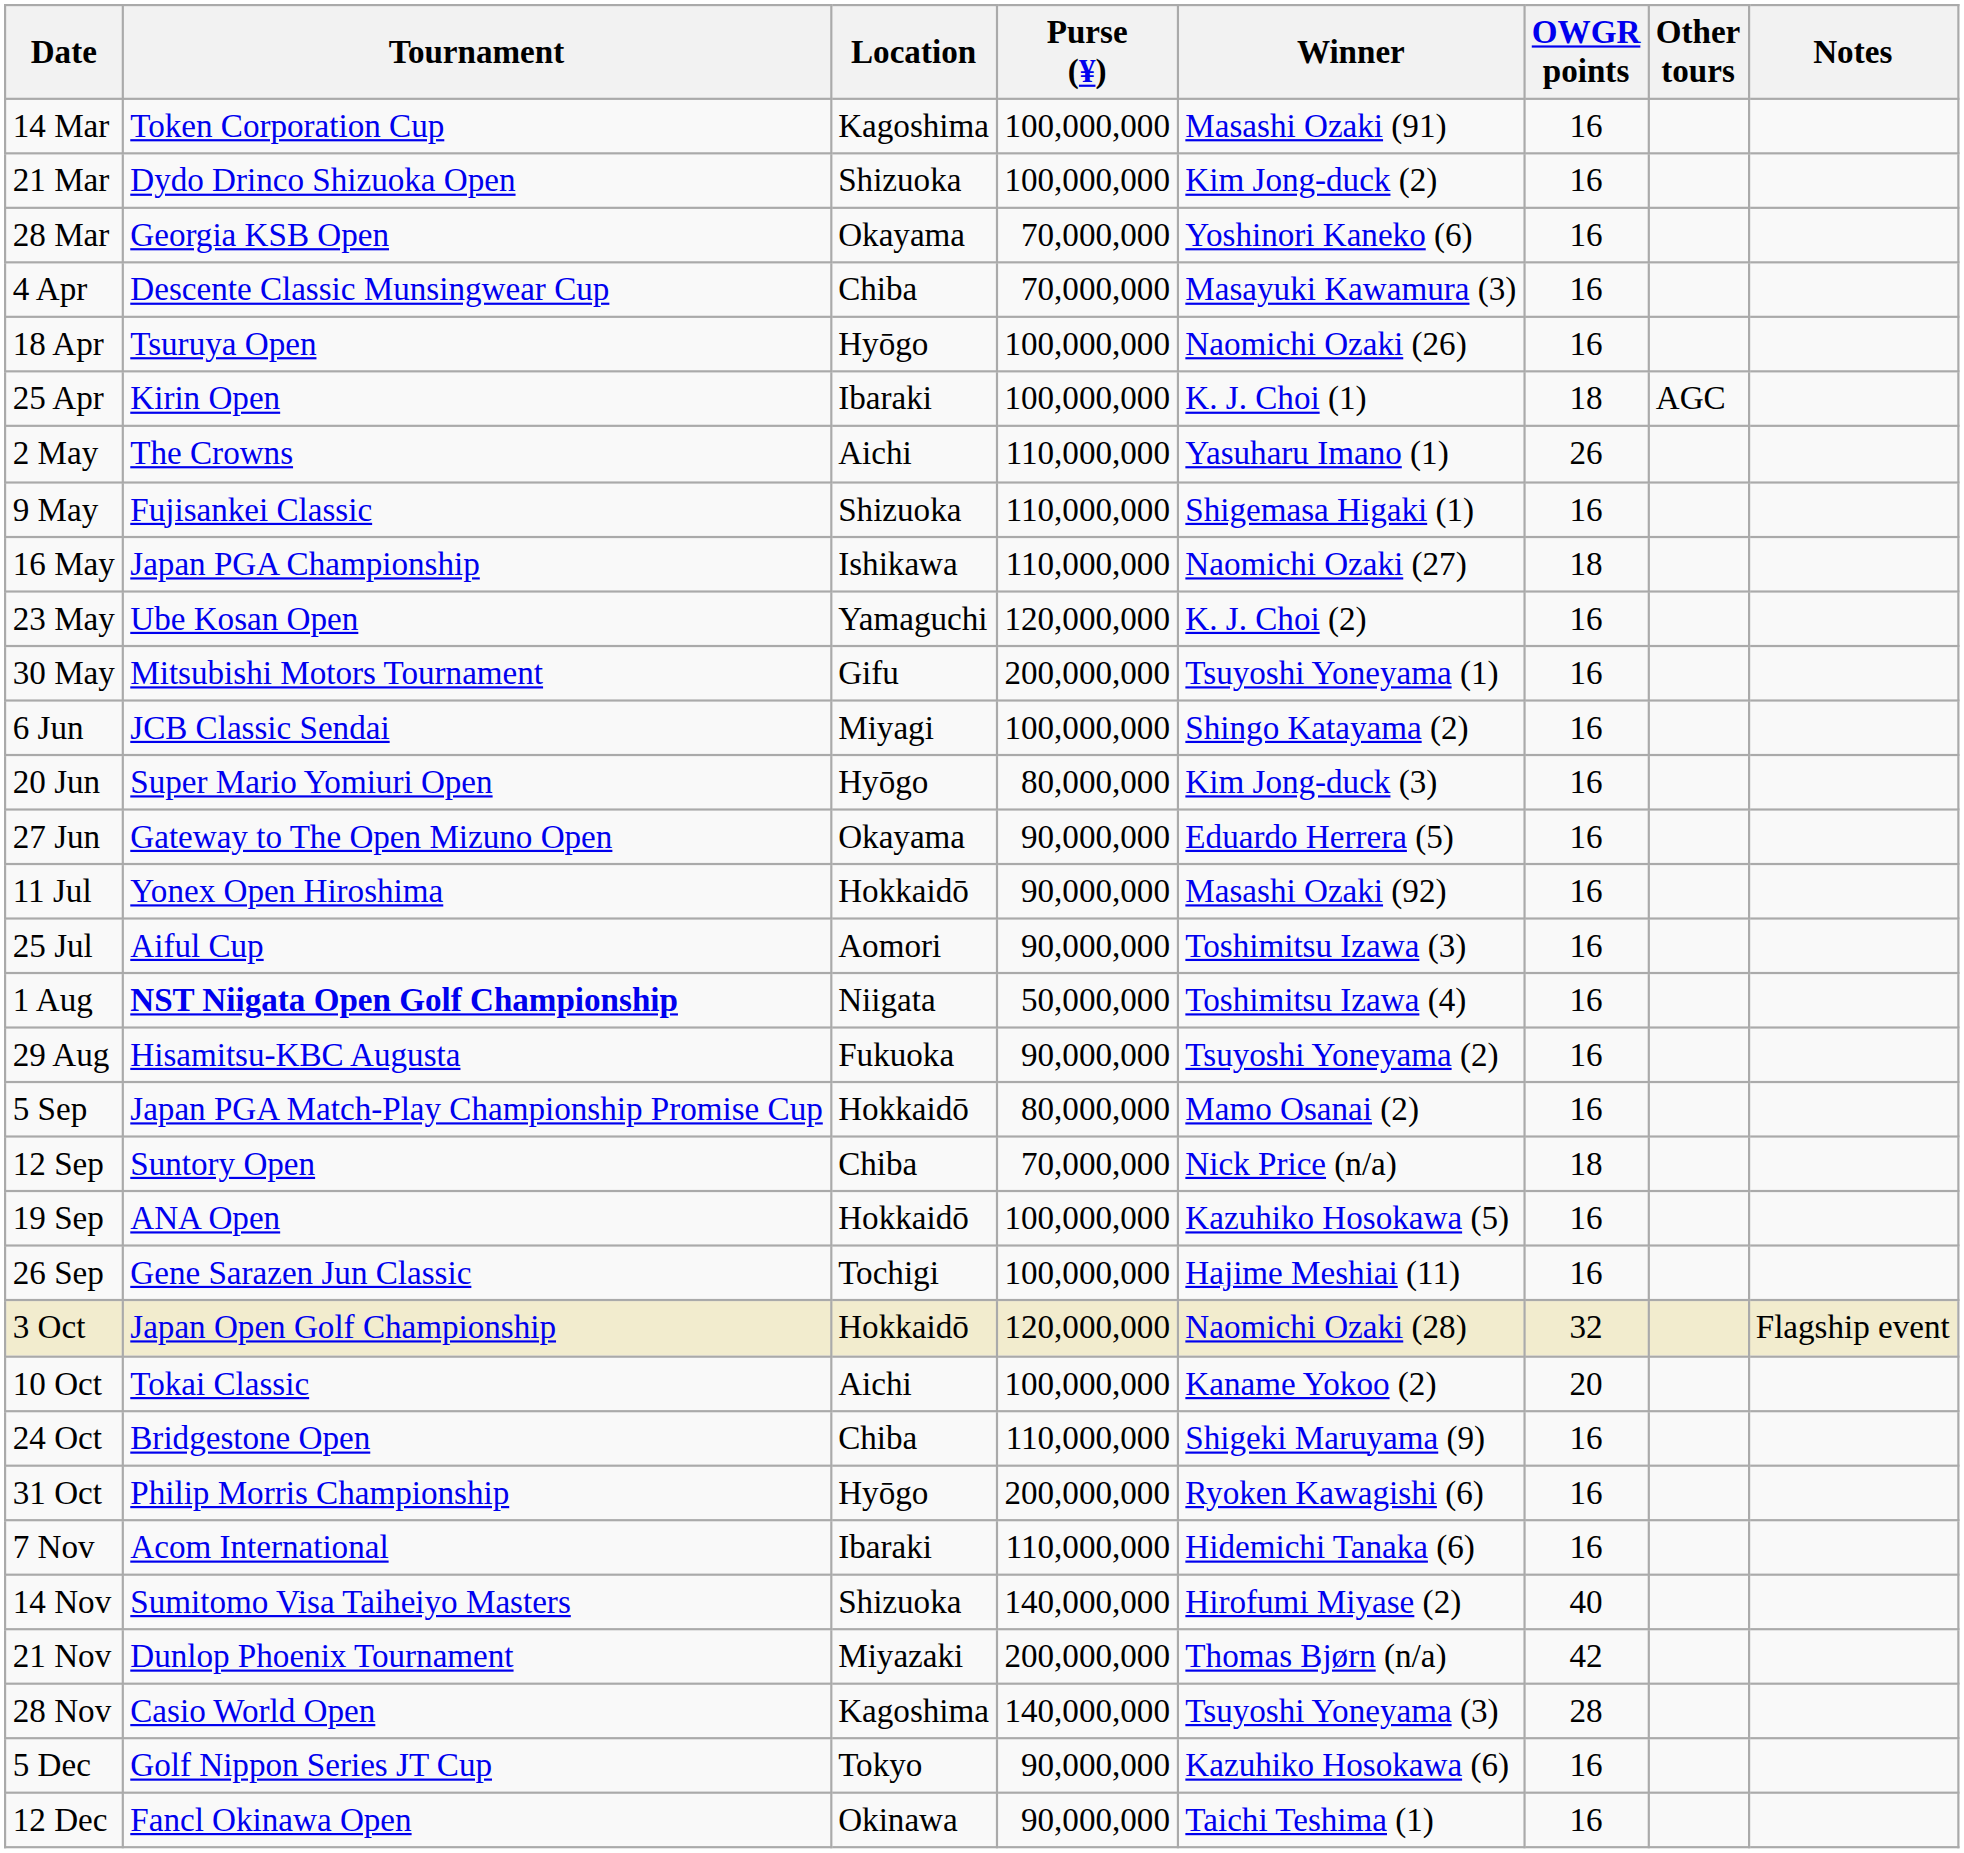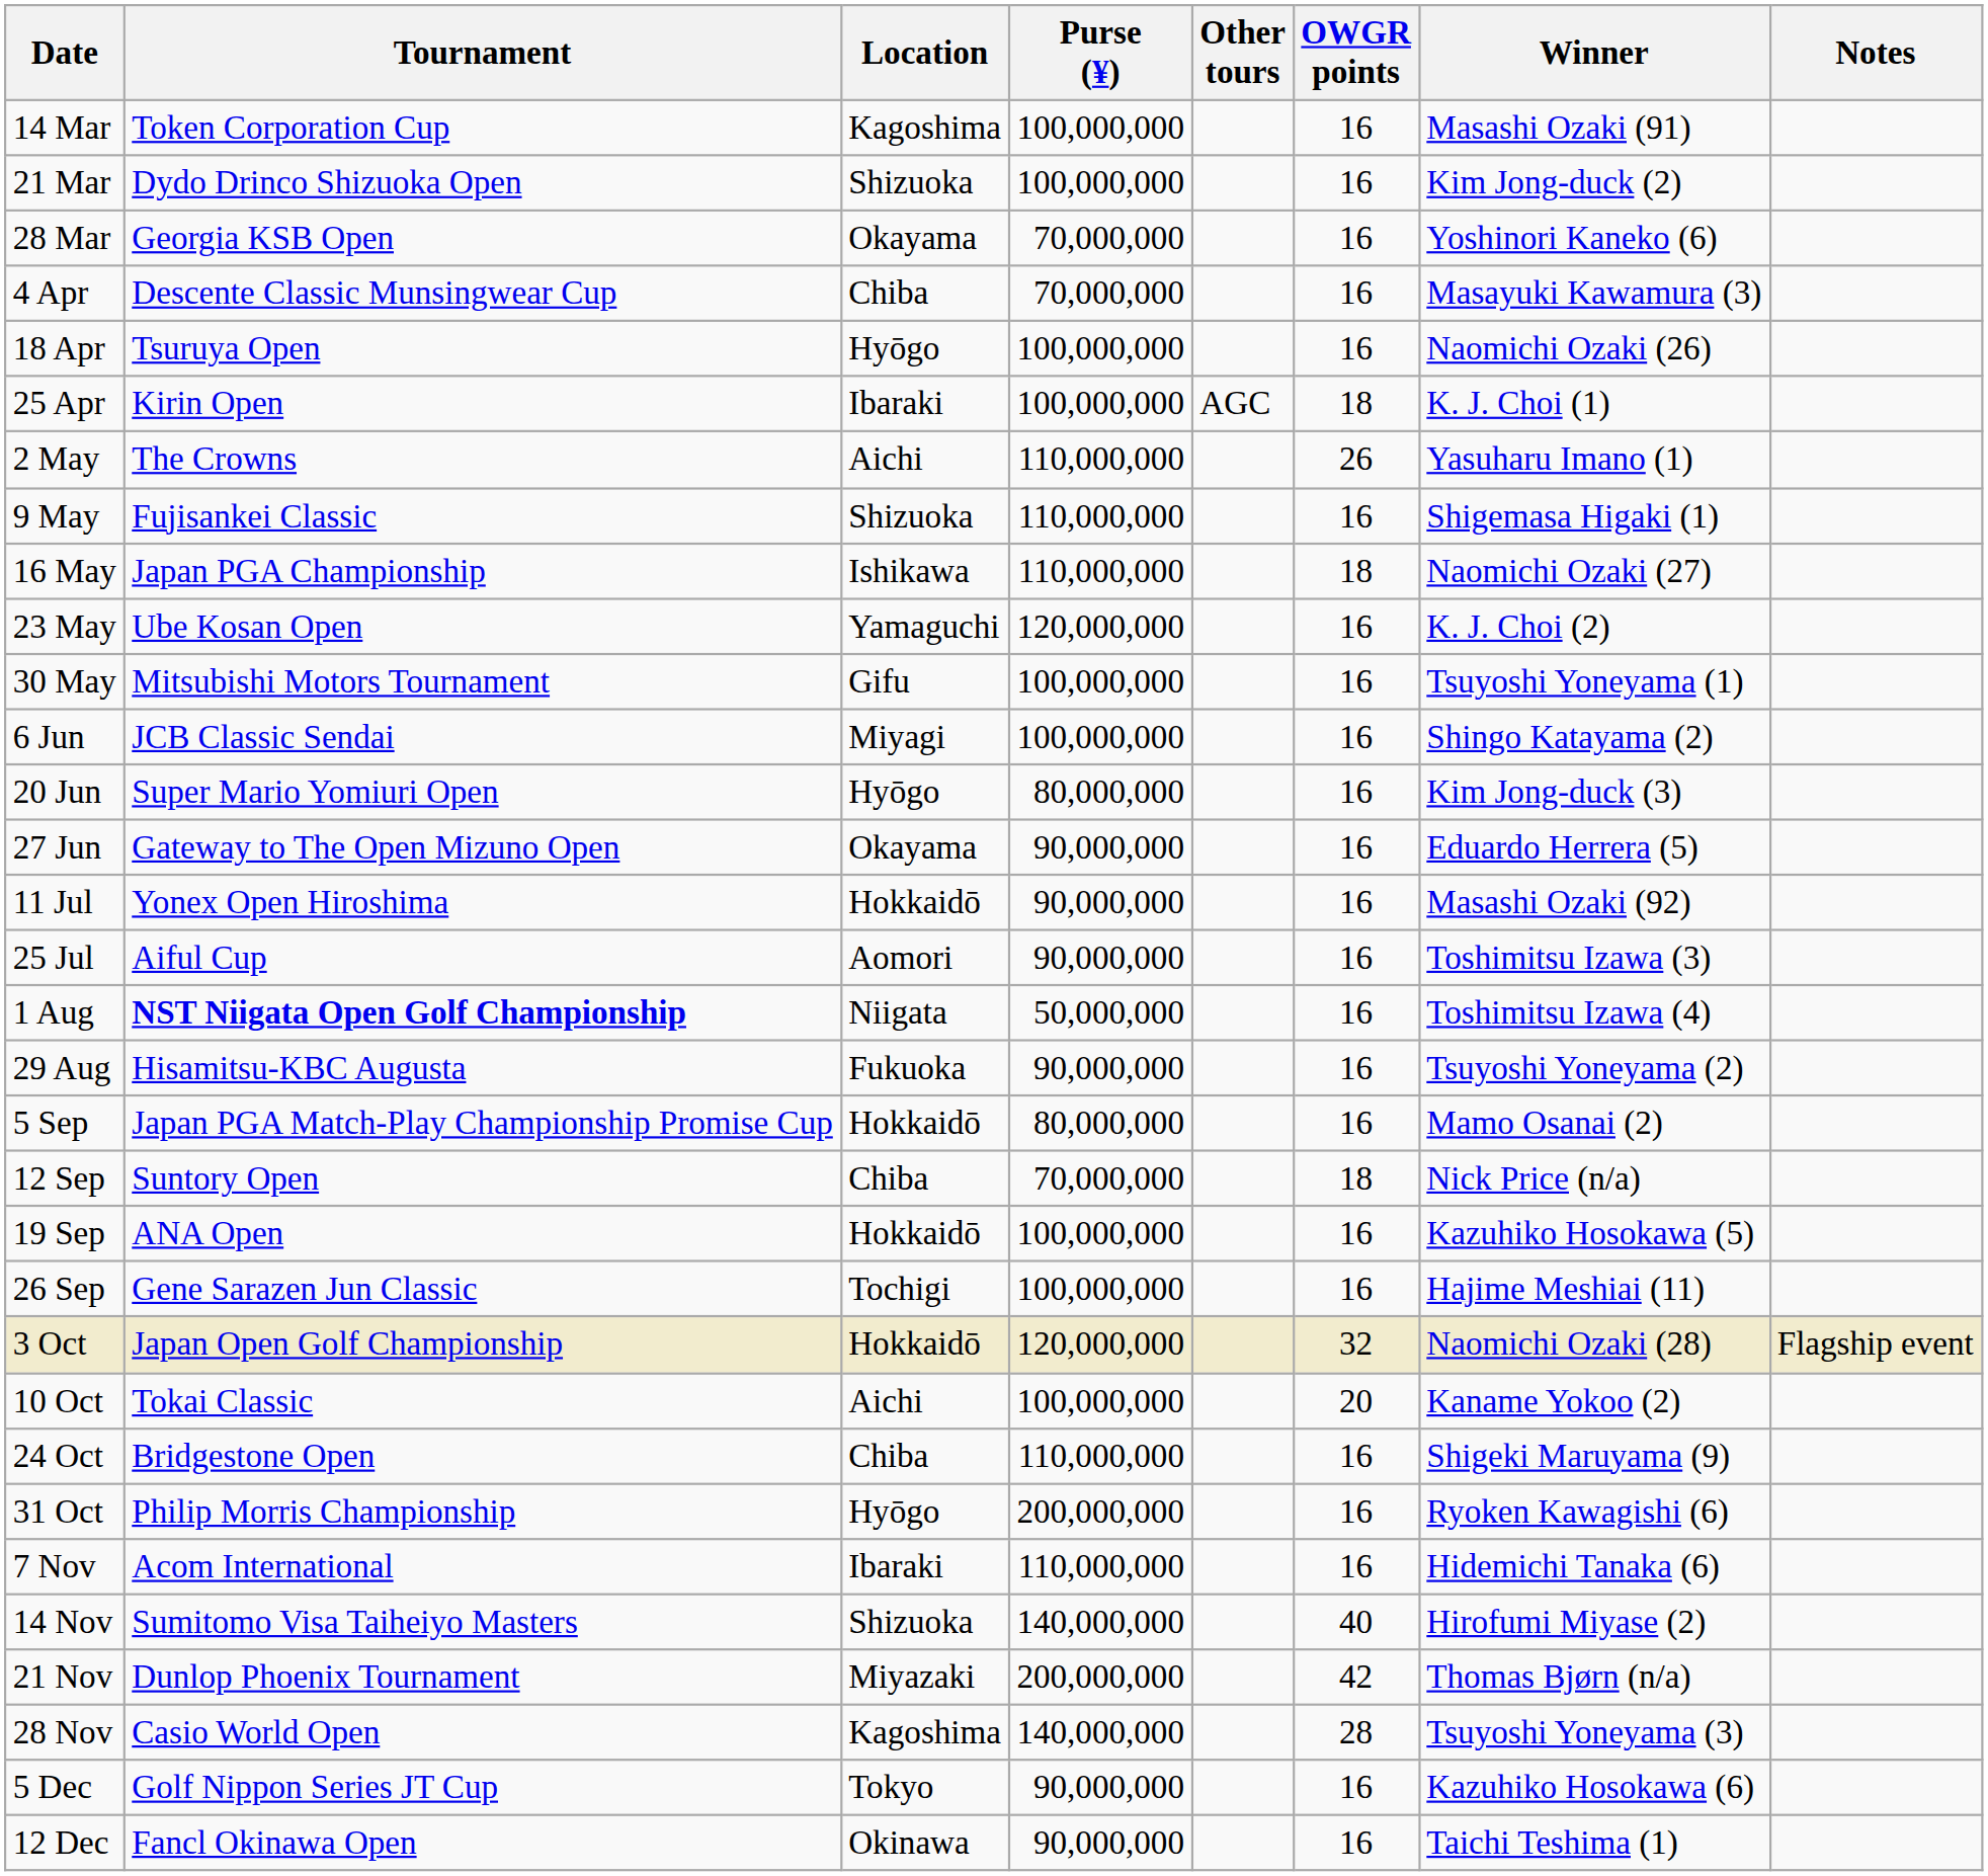 <table class="wikitable" style="font-size:95%">
 <tr>
 <th>Date</th>
 <th>Tournament</th>
 <th>Location</th>
 <th>Purse<br>(<a href='#'>¥</a>)</th>
+<th>Other<br>tours</th>
+<th><a href='#'>OWGR</a><br>points</th>
 <th>Winner</th>
-<th><a href='#'>OWGR</a><br>points</th>
-<th>Other<br>tours</th>
 <th>Notes</th>
 </tr>
 <tr>
 <td>14 Mar</td>
 <td><a href='#'>Token Corporation Cup</a></td>
 <td>Kagoshima</td>
 <td align=right>100,000,000</td>
+<td></td>
+<td align=center>16</td>
 <td> <a href='#'>Masashi Ozaki</a> (91)</td>
-<td align=center>16</td>
-<td></td>
 <td></td>
 </tr>
 <tr>
 <td>21 Mar</td>
 <td><a href='#'>Dydo Drinco Shizuoka Open</a></td>
 <td>Shizuoka</td>
 <td align=right>100,000,000</td>
+<td></td>
+<td align=center>16</td>
 <td> <a href='#'>Kim Jong-duck</a> (2)</td>
-<td align=center>16</td>
-<td></td>
 <td></td>
 </tr>
 <tr>
 <td>28 Mar</td>
 <td><a href='#'>Georgia KSB Open</a></td>
 <td>Okayama</td>
 <td align=right>70,000,000</td>
+<td></td>
+<td align=center>16</td>
 <td> <a href='#'>Yoshinori Kaneko</a> (6)</td>
-<td align=center>16</td>
-<td></td>
 <td></td>
 </tr>
 <tr>
 <td>4 Apr</td>
 <td><a href='#'>Descente Classic Munsingwear Cup</a></td>
 <td>Chiba</td>
 <td align=right>70,000,000</td>
+<td></td>
+<td align=center>16</td>
 <td> <a href='#'>Masayuki Kawamura</a> (3)</td>
-<td align=center>16</td>
-<td></td>
 <td></td>
 </tr>
 <tr>
 <td>18 Apr</td>
 <td><a href='#'>Tsuruya Open</a></td>
 <td>Hyōgo</td>
 <td align=right>100,000,000</td>
+<td></td>
+<td align=center>16</td>
 <td> <a href='#'>Naomichi Ozaki</a> (26)</td>
-<td align=center>16</td>
-<td></td>
 <td></td>
 </tr>
 <tr>
 <td>25 Apr</td>
 <td><a href='#'>Kirin Open</a></td>
 <td>Ibaraki</td>
 <td align=right>100,000,000</td>
+<td>AGC</td>
+<td align=center>18</td>
 <td> <a href='#'>K. J. Choi</a> (1)</td>
-<td align=center>18</td>
-<td>AGC</td>
 <td></td>
 </tr>
 <tr>
 <td>2 May</td>
 <td><a href='#'>The Crowns</a></td>
 <td>Aichi</td>
 <td align=right>110,000,000</td>
+<td></td>
+<td align=center>26</td>
 <td> <a href='#'>Yasuharu Imano</a> (1)</td>
-<td align=center>26</td>
-<td></td>
 <td></td>
 </tr>
 <tr>
 <td>9 May</td>
 <td><a href='#'>Fujisankei Classic</a></td>
 <td>Shizuoka</td>
 <td align=right>110,000,000</td>
+<td></td>
+<td align=center>16</td>
 <td> <a href='#'>Shigemasa Higaki</a> (1)</td>
-<td align=center>16</td>
-<td></td>
 <td></td>
 </tr>
 <tr>
 <td>16 May</td>
 <td><a href='#'>Japan PGA Championship</a></td>
 <td>Ishikawa</td>
 <td align=right>110,000,000</td>
+<td></td>
+<td align=center>18</td>
 <td> <a href='#'>Naomichi Ozaki</a> (27)</td>
-<td align=center>18</td>
-<td></td>
 <td></td>
 </tr>
 <tr>
 <td>23 May</td>
 <td><a href='#'>Ube Kosan Open</a></td>
 <td>Yamaguchi</td>
 <td align=right>120,000,000</td>
+<td></td>
+<td align=center>16</td>
 <td> <a href='#'>K. J. Choi</a> (2)</td>
-<td align=center>16</td>
-<td></td>
 <td></td>
 </tr>
 <tr>
 <td>30 May</td>
 <td><a href='#'>Mitsubishi Motors Tournament</a></td>
 <td>Gifu</td>
-<td align=right>200,000,000</td>
+<td align=right>100,000,000</td>
+<td></td>
+<td align=center>16</td>
 <td> <a href='#'>Tsuyoshi Yoneyama</a> (1)</td>
-<td align=center>16</td>
-<td></td>
 <td></td>
 </tr>
 <tr>
 <td>6 Jun</td>
 <td><a href='#'>JCB Classic Sendai</a></td>
 <td>Miyagi</td>
 <td align=right>100,000,000</td>
+<td></td>
+<td align=center>16</td>
 <td> <a href='#'>Shingo Katayama</a> (2)</td>
-<td align=center>16</td>
-<td></td>
 <td></td>
 </tr>
 <tr>
 <td>20 Jun</td>
 <td><a href='#'>Super Mario Yomiuri Open</a></td>
 <td>Hyōgo</td>
 <td align=right>80,000,000</td>
+<td></td>
+<td align=center>16</td>
 <td> <a href='#'>Kim Jong-duck</a> (3)</td>
-<td align=center>16</td>
-<td></td>
 <td></td>
 </tr>
 <tr>
 <td>27 Jun</td>
 <td><a href='#'>Gateway to The Open Mizuno Open</a></td>
 <td>Okayama</td>
 <td align=right>90,000,000</td>
+<td></td>
+<td align=center>16</td>
 <td> <a href='#'>Eduardo Herrera</a> (5)</td>
-<td align=center>16</td>
-<td></td>
 <td></td>
 </tr>
 <tr>
 <td>11 Jul</td>
 <td><a href='#'>Yonex Open Hiroshima</a></td>
 <td>Hokkaidō</td>
 <td align=right>90,000,000</td>
+<td></td>
+<td align=center>16</td>
 <td> <a href='#'>Masashi Ozaki</a> (92)</td>
-<td align=center>16</td>
-<td></td>
 <td></td>
 </tr>
 <tr>
 <td>25 Jul</td>
 <td><a href='#'>Aiful Cup</a></td>
 <td>Aomori</td>
 <td align=right>90,000,000</td>
+<td></td>
+<td align=center>16</td>
 <td> <a href='#'>Toshimitsu Izawa</a> (3)</td>
-<td align=center>16</td>
-<td></td>
 <td></td>
 </tr>
 <tr>
 <td>1 Aug</td>
 <td><strong><a href='#'>NST Niigata Open Golf Championship</a></strong></td>
 <td>Niigata</td>
 <td align=right>50,000,000</td>
+<td></td>
+<td align=center>16</td>
 <td> <a href='#'>Toshimitsu Izawa</a> (4)</td>
-<td align=center>16</td>
-<td></td>
 <td></td>
 </tr>
 <tr>
 <td>29 Aug</td>
 <td><a href='#'>Hisamitsu-KBC Augusta</a></td>
 <td>Fukuoka</td>
 <td align=right>90,000,000</td>
+<td></td>
+<td align=center>16</td>
 <td> <a href='#'>Tsuyoshi Yoneyama</a> (2)</td>
-<td align=center>16</td>
-<td></td>
 <td></td>
 </tr>
 <tr>
 <td>5 Sep</td>
 <td><a href='#'>Japan PGA Match-Play Championship Promise Cup</a></td>
 <td>Hokkaidō</td>
 <td align=right>80,000,000</td>
+<td></td>
+<td align=center>16</td>
 <td> <a href='#'>Mamo Osanai</a> (2)</td>
-<td align=center>16</td>
-<td></td>
 <td></td>
 </tr>
 <tr>
 <td>12 Sep</td>
 <td><a href='#'>Suntory Open</a></td>
 <td>Chiba</td>
 <td align=right>70,000,000</td>
+<td></td>
+<td align=center>18</td>
 <td> <a href='#'>Nick Price</a> (n/a)</td>
-<td align=center>18</td>
-<td></td>
 <td></td>
 </tr>
 <tr>
 <td>19 Sep</td>
 <td><a href='#'>ANA Open</a></td>
 <td>Hokkaidō</td>
 <td align=right>100,000,000</td>
+<td></td>
+<td align=center>16</td>
 <td> <a href='#'>Kazuhiko Hosokawa</a> (5)</td>
-<td align=center>16</td>
-<td></td>
 <td></td>
 </tr>
 <tr>
 <td>26 Sep</td>
 <td><a href='#'>Gene Sarazen Jun Classic</a></td>
 <td>Tochigi</td>
 <td align=right>100,000,000</td>
+<td></td>
+<td align=center>16</td>
 <td> <a href='#'>Hajime Meshiai</a> (11)</td>
-<td align=center>16</td>
-<td></td>
 <td></td>
 </tr>
 <tr style="background:#f2ecce;">
 <td>3 Oct</td>
 <td><a href='#'>Japan Open Golf Championship</a></td>
 <td>Hokkaidō</td>
 <td align=right>120,000,000</td>
+<td></td>
+<td align=center>32</td>
 <td> <a href='#'>Naomichi Ozaki</a> (28)</td>
-<td align=center>32</td>
-<td></td>
 <td>Flagship event</td>
 </tr>
 <tr>
 <td>10 Oct</td>
 <td><a href='#'>Tokai Classic</a></td>
 <td>Aichi</td>
 <td align=right>100,000,000</td>
+<td></td>
+<td align=center>20</td>
 <td> <a href='#'>Kaname Yokoo</a> (2)</td>
-<td align=center>20</td>
-<td></td>
 <td></td>
 </tr>
 <tr>
 <td>24 Oct</td>
 <td><a href='#'>Bridgestone Open</a></td>
 <td>Chiba</td>
 <td align=right>110,000,000</td>
+<td></td>
+<td align=center>16</td>
 <td> <a href='#'>Shigeki Maruyama</a> (9)</td>
-<td align=center>16</td>
-<td></td>
 <td></td>
 </tr>
 <tr>
 <td>31 Oct</td>
 <td><a href='#'>Philip Morris Championship</a></td>
 <td>Hyōgo</td>
 <td align=right>200,000,000</td>
+<td></td>
+<td align=center>16</td>
 <td> <a href='#'>Ryoken Kawagishi</a> (6)</td>
-<td align=center>16</td>
-<td></td>
 <td></td>
 </tr>
 <tr>
 <td>7 Nov</td>
 <td><a href='#'>Acom International</a></td>
 <td>Ibaraki</td>
 <td align=right>110,000,000</td>
+<td></td>
+<td align=center>16</td>
 <td> <a href='#'>Hidemichi Tanaka</a> (6)</td>
-<td align=center>16</td>
-<td></td>
 <td></td>
 </tr>
 <tr>
 <td>14 Nov</td>
 <td><a href='#'>Sumitomo Visa Taiheiyo Masters</a></td>
 <td>Shizuoka</td>
 <td align=right>140,000,000</td>
+<td></td>
+<td align=center>40</td>
 <td> <a href='#'>Hirofumi Miyase</a> (2)</td>
-<td align=center>40</td>
-<td></td>
 <td></td>
 </tr>
 <tr>
 <td>21 Nov</td>
 <td><a href='#'>Dunlop Phoenix Tournament</a></td>
 <td>Miyazaki</td>
 <td align=right>200,000,000</td>
+<td></td>
+<td align=center>42</td>
 <td> <a href='#'>Thomas Bjørn</a> (n/a)</td>
-<td align=center>42</td>
-<td></td>
 <td></td>
 </tr>
 <tr>
 <td>28 Nov</td>
 <td><a href='#'>Casio World Open</a></td>
 <td>Kagoshima</td>
 <td align=right>140,000,000</td>
+<td></td>
+<td align=center>28</td>
 <td> <a href='#'>Tsuyoshi Yoneyama</a> (3)</td>
-<td align=center>28</td>
-<td></td>
 <td></td>
 </tr>
 <tr>
 <td>5 Dec</td>
 <td><a href='#'>Golf Nippon Series JT Cup</a></td>
 <td>Tokyo</td>
 <td align=right>90,000,000</td>
+<td></td>
+<td align=center>16</td>
 <td> <a href='#'>Kazuhiko Hosokawa</a> (6)</td>
-<td align=center>16</td>
-<td></td>
 <td></td>
 </tr>
 <tr>
 <td>12 Dec</td>
 <td><a href='#'>Fancl Okinawa Open</a></td>
 <td>Okinawa</td>
 <td align=right>90,000,000</td>
+<td></td>
+<td align=center>16</td>
 <td> <a href='#'>Taichi Teshima</a> (1)</td>
-<td align=center>16</td>
-<td></td>
 <td></td>
 </tr>
 </table>
